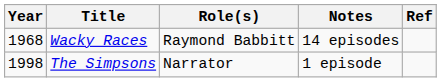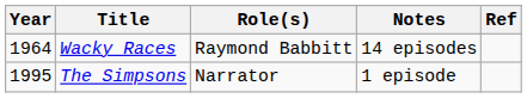 <table class="wikitable plainrowheaders sortable">
 <tr>
 <th scope="col">Year</th>
 <th scope="col">Title</th>
 <th scope="col">Role(s)</th>
 <th scope="col">Notes</th>
 <th scope="col" class="unsortable">Ref</th>
 </tr>
 <tr>
-<td>1968</td>
+<td>1964</td>
 <td><em><a href='#'>Wacky Races</a></em></td>
 <td>Raymond Babbitt</td>
 <td>14 episodes</td>
 <td></td>
 </tr>
 <tr>
-<td>1998</td>
+<td>1995</td>
 <td><em><a href='#'>The Simpsons</a></em></td>
 <td>Narrator</td>
 <td>1 episode</td>
 <td></td>
 </tr>
 </table>
